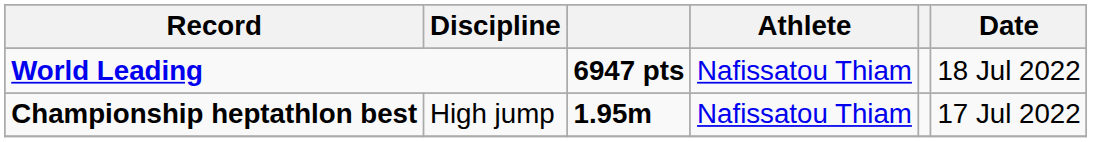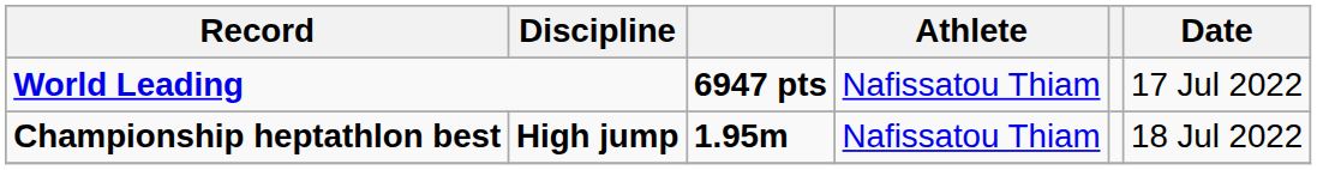 <table class="wikitable">
 <tr>
 <th>Record</th>
 <th>Discipline</th>
 <th></th>
 <th>Athlete</th>
 <th></th>
 <th>Date</th>
 </tr>
 <tr>
 <td colspan="2"><strong><a href='#'>World Leading</a></strong></td>
 <td><strong>6947 pts</strong></td>
 <td><a href='#'>Nafissatou Thiam</a></td>
 <td></td>
-<td>18 Jul 2022</td>
+<td>17 Jul 2022</td>
 </tr>
 <tr>
 <td><strong>Championship heptathlon best</strong></td>
-<td>High jump</td>
+<td><strong>High jump</strong></td>
 <td><strong>1.95m</strong></td>
 <td><a href='#'>Nafissatou Thiam</a></td>
 <td></td>
-<td>17 Jul 2022</td>
+<td>18 Jul 2022</td>
 </tr>
 <tr>
 </tr>
 </table>
